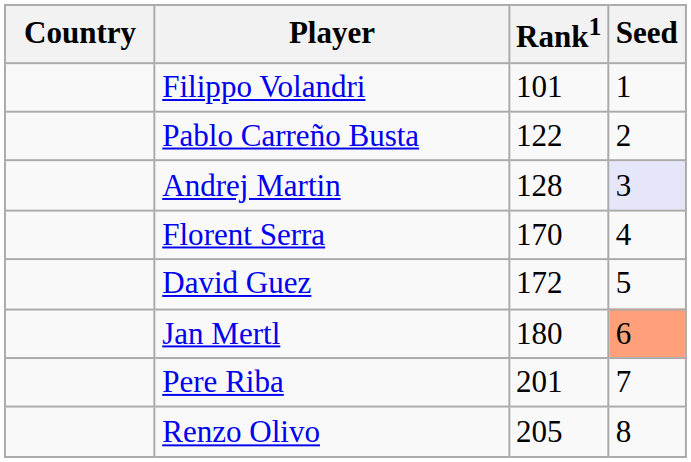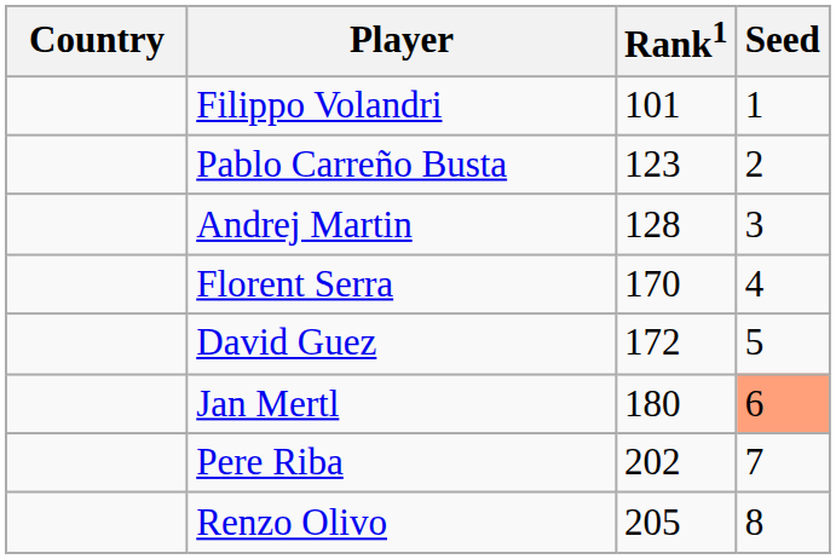 <table class="sortable wikitable">
 <tr>
 <th width="70">Country</th>
 <th width="175">Player</th>
 <th>Rank<sup>1</sup></th>
 <th>Seed</th>
 </tr>
 <tr>
 <td></td>
 <td><a href='#'>Filippo Volandri</a></td>
 <td>101</td>
 <td>1</td>
 </tr>
 <tr>
 <td></td>
 <td><a href='#'>Pablo Carreño Busta</a></td>
-<td>122</td>
+<td>123</td>
 <td>2</td>
 </tr>
 <tr>
 <td></td>
 <td><a href='#'>Andrej Martin</a></td>
 <td>128</td>
-<td style="background: lavender;">3</td>
+<td>3</td>
 </tr>
 <tr>
 <td></td>
 <td><a href='#'>Florent Serra</a></td>
 <td>170</td>
 <td>4</td>
 </tr>
 <tr>
 <td></td>
 <td><a href='#'>David Guez</a></td>
 <td>172</td>
 <td>5</td>
 </tr>
 <tr>
 <td></td>
 <td><a href='#'>Jan Mertl</a></td>
 <td>180</td>
 <td style="background: lightsalmon;">6</td>
 </tr>
 <tr>
 <td></td>
 <td><a href='#'>Pere Riba</a></td>
-<td>201</td>
+<td>202</td>
 <td>7</td>
 </tr>
 <tr>
 <td></td>
 <td><a href='#'>Renzo Olivo</a></td>
 <td>205</td>
 <td>8<br></td>
 </tr>
 </table>
